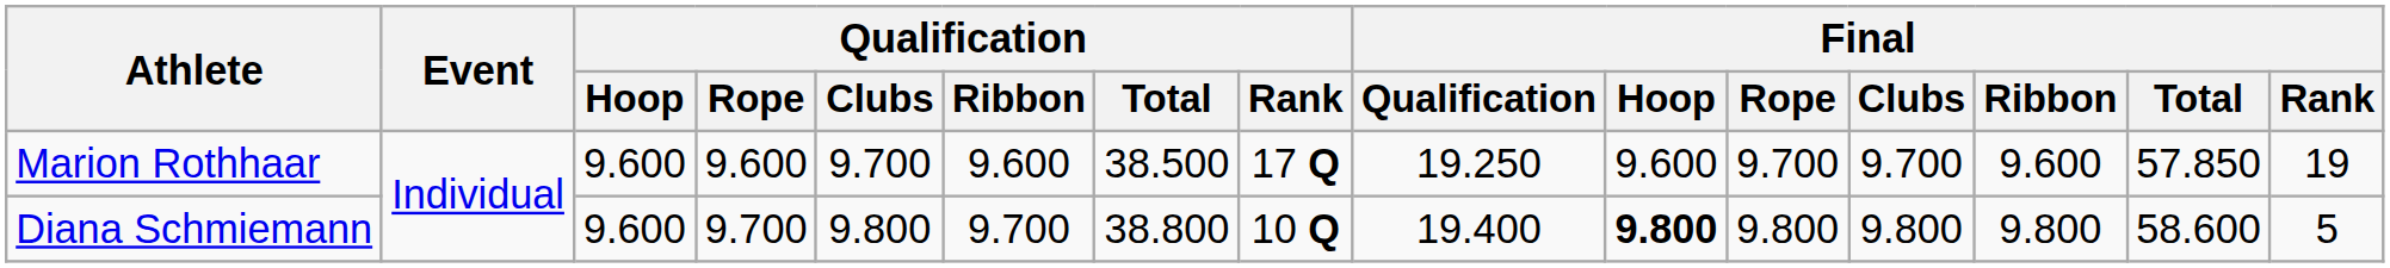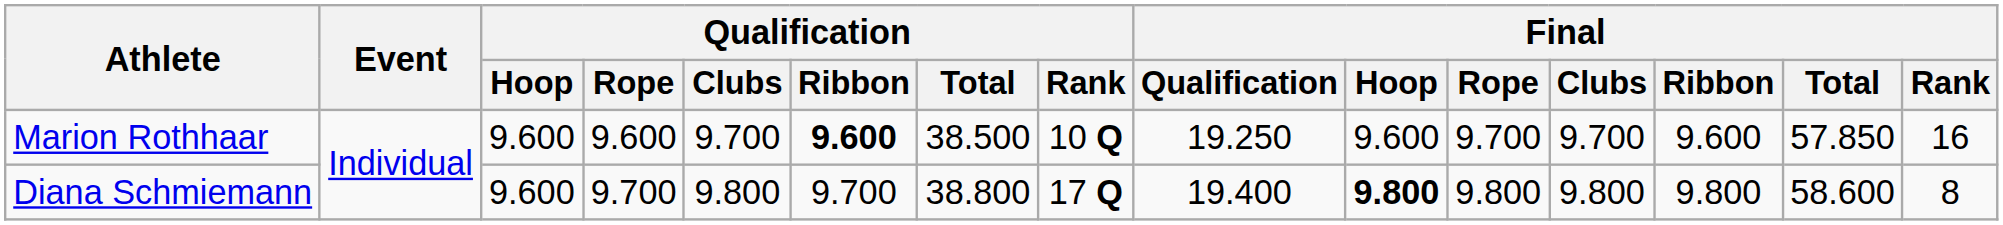 <table class=wikitable style="font-size:90%">
 <tr>
 <th rowspan=2>Athlete</th>
 <th rowspan=2>Event</th>
 <th colspan=6>Qualification</th>
 <th colspan=7>Final</th>
 </tr>
 <tr style="font-size:95%">
 <th>Hoop</th>
 <th>Rope</th>
 <th>Clubs</th>
 <th>Ribbon</th>
 <th>Total</th>
 <th>Rank</th>
 <th>Qualification</th>
 <th>Hoop</th>
 <th>Rope</th>
 <th>Clubs</th>
 <th>Ribbon</th>
 <th>Total</th>
 <th>Rank</th>
 </tr>
 <tr align=center>
 <td align=left><a href='#'>Marion Rothhaar</a></td>
 <td align=left rowspan=2><a href='#'>Individual</a></td>
 <td>9.600</td>
 <td>9.600</td>
 <td>9.700</td>
-<td>9.600</td>
+<td><strong>9.600</strong></td>
 <td>38.500</td>
-<td>17 <strong>Q</strong></td>
+<td>10 <strong>Q</strong></td>
 <td>19.250</td>
 <td>9.600</td>
 <td>9.700</td>
 <td>9.700</td>
 <td>9.600</td>
 <td>57.850</td>
-<td>19</td>
+<td>16</td>
 </tr>
 <tr align=center>
 <td align=left><a href='#'>Diana Schmiemann</a></td>
 <td>9.600</td>
 <td>9.700</td>
 <td>9.800</td>
 <td>9.700</td>
 <td>38.800</td>
-<td>10 <strong>Q</strong></td>
+<td>17 <strong>Q</strong></td>
 <td>19.400</td>
 <td><strong>9.800</strong></td>
 <td>9.800</td>
 <td>9.800</td>
 <td>9.800</td>
 <td>58.600</td>
-<td>5</td>
+<td>8</td>
 </tr>
 </table>
